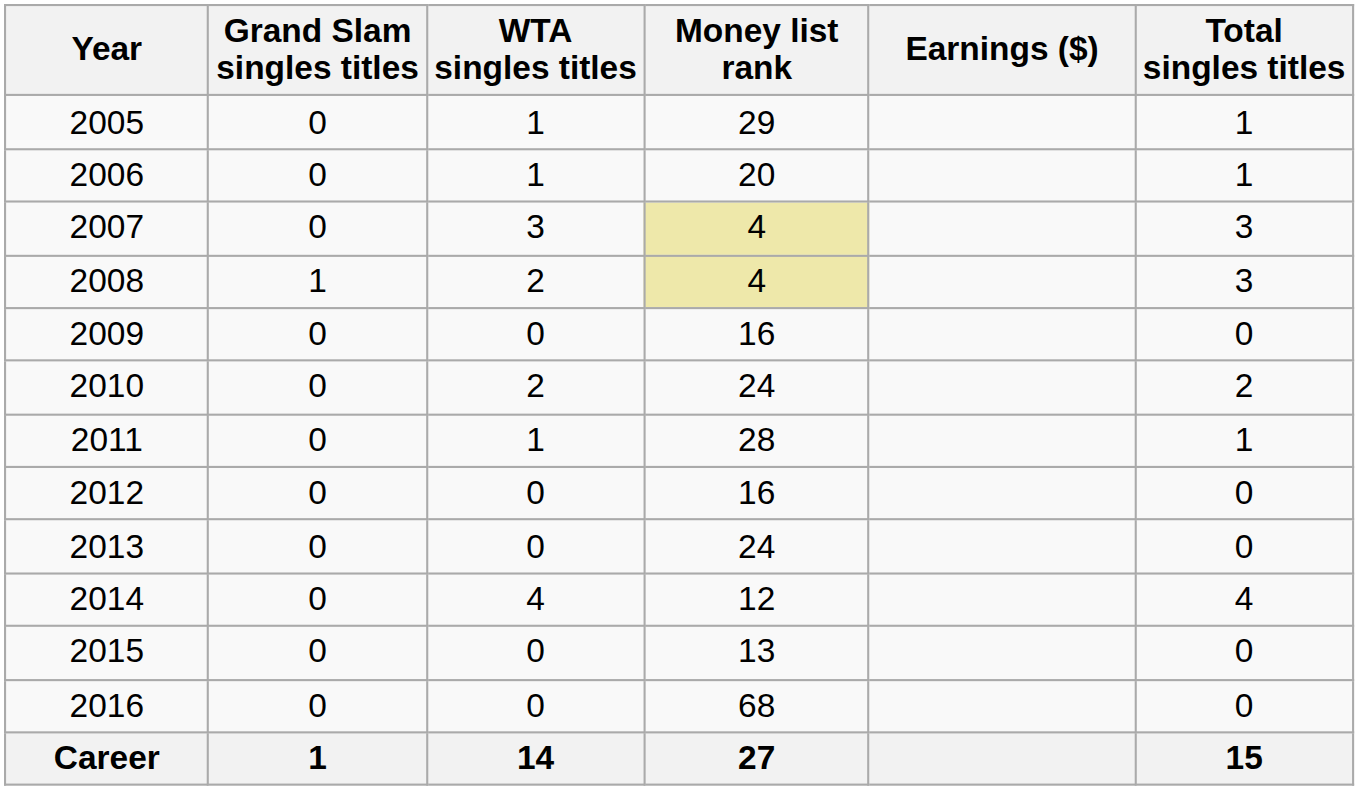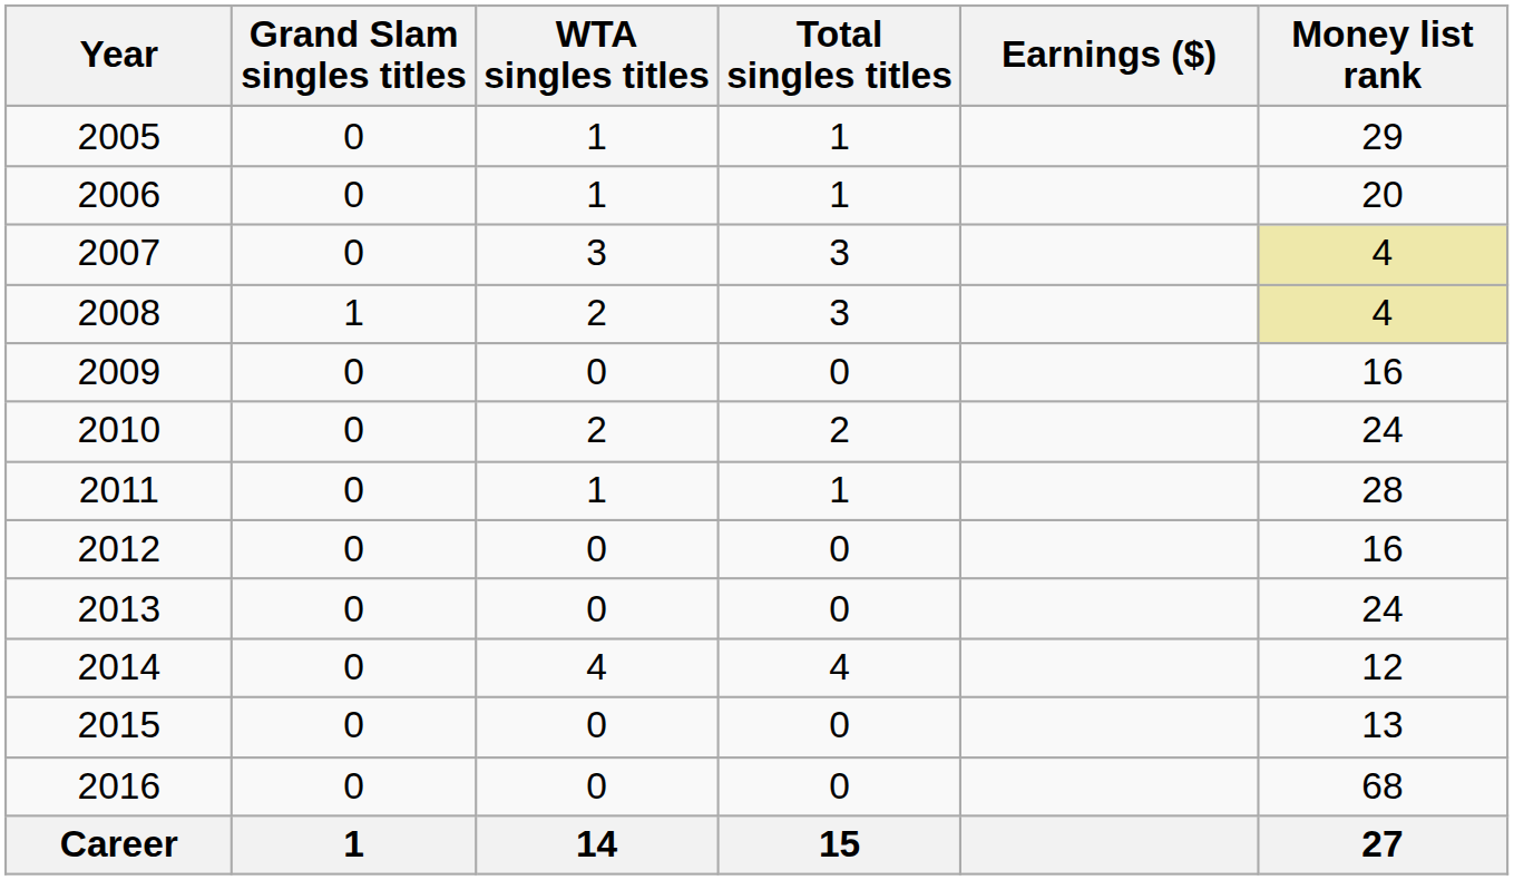 <table class="wikitable" style="text-align:center;">
 <tr>
 <th width="90">Year</th>
 <th>Grand Slam<br>singles titles</th>
 <th>WTA <br>singles titles</th>
+<th>Total<br>singles titles</th>
+<th width="120">Earnings ($)</th>
 <th width="100">Money list rank</th>
-<th width="120">Earnings ($)</th>
-<th>Total<br>singles titles</th>
 </tr>
 <tr>
 <td>2005</td>
 <td>0</td>
 <td>1</td>
+<td>1</td>
+<td align="right"></td>
 <td>29</td>
-<td align="right"></td>
-<td>1</td>
 </tr>
 <tr>
 <td>2006</td>
 <td>0</td>
 <td>1</td>
+<td>1</td>
+<td align="right"></td>
 <td>20</td>
-<td align="right"></td>
-<td>1</td>
 </tr>
 <tr>
 <td>2007</td>
 <td>0</td>
 <td>3</td>
+<td>3</td>
+<td align="right"></td>
 <td bgcolor=eee8aa>4</td>
-<td align="right"></td>
-<td>3</td>
 </tr>
 <tr>
 <td>2008</td>
 <td>1</td>
 <td>2</td>
+<td>3</td>
+<td align="right"></td>
 <td bgcolor=eee8aa>4</td>
-<td align="right"></td>
-<td>3</td>
 </tr>
 <tr>
 <td>2009</td>
 <td>0</td>
 <td>0</td>
+<td>0</td>
+<td align="right"></td>
 <td>16</td>
-<td align="right"></td>
-<td>0</td>
 </tr>
 <tr>
 <td>2010</td>
 <td>0</td>
 <td>2</td>
+<td>2</td>
+<td align="right"></td>
 <td>24</td>
-<td align="right"></td>
-<td>2</td>
 </tr>
 <tr>
 <td>2011</td>
 <td>0</td>
 <td>1</td>
+<td>1</td>
+<td align="right"></td>
 <td>28</td>
-<td align="right"></td>
-<td>1</td>
 </tr>
 <tr>
 <td>2012</td>
 <td>0</td>
 <td>0</td>
+<td>0</td>
+<td align="right"></td>
 <td>16</td>
-<td align="right"></td>
-<td>0</td>
 </tr>
 <tr>
 <td>2013</td>
 <td>0</td>
 <td>0</td>
+<td>0</td>
+<td align="right"></td>
 <td>24</td>
-<td align="right"></td>
-<td>0</td>
 </tr>
 <tr>
 <td>2014</td>
 <td>0</td>
 <td>4</td>
+<td>4</td>
+<td align="right"></td>
 <td>12</td>
-<td align="right"></td>
-<td>4</td>
 </tr>
 <tr>
 <td>2015</td>
 <td>0</td>
 <td>0</td>
+<td>0</td>
+<td align="right"></td>
 <td>13</td>
-<td align="right"></td>
-<td>0</td>
 </tr>
 <tr>
 <td>2016</td>
 <td>0</td>
 <td>0</td>
+<td>0</td>
+<td align="right"></td>
 <td>68</td>
-<td align="right"></td>
-<td>0</td>
 </tr>
 <tr style=font-weight:bold>
 <th>Career</th>
 <th>1</th>
 <th>14</th>
+<th>15</th>
+<th align="right"></th>
 <th>27</th>
-<th align="right"></th>
-<th>15</th>
 </tr>
 </table>
